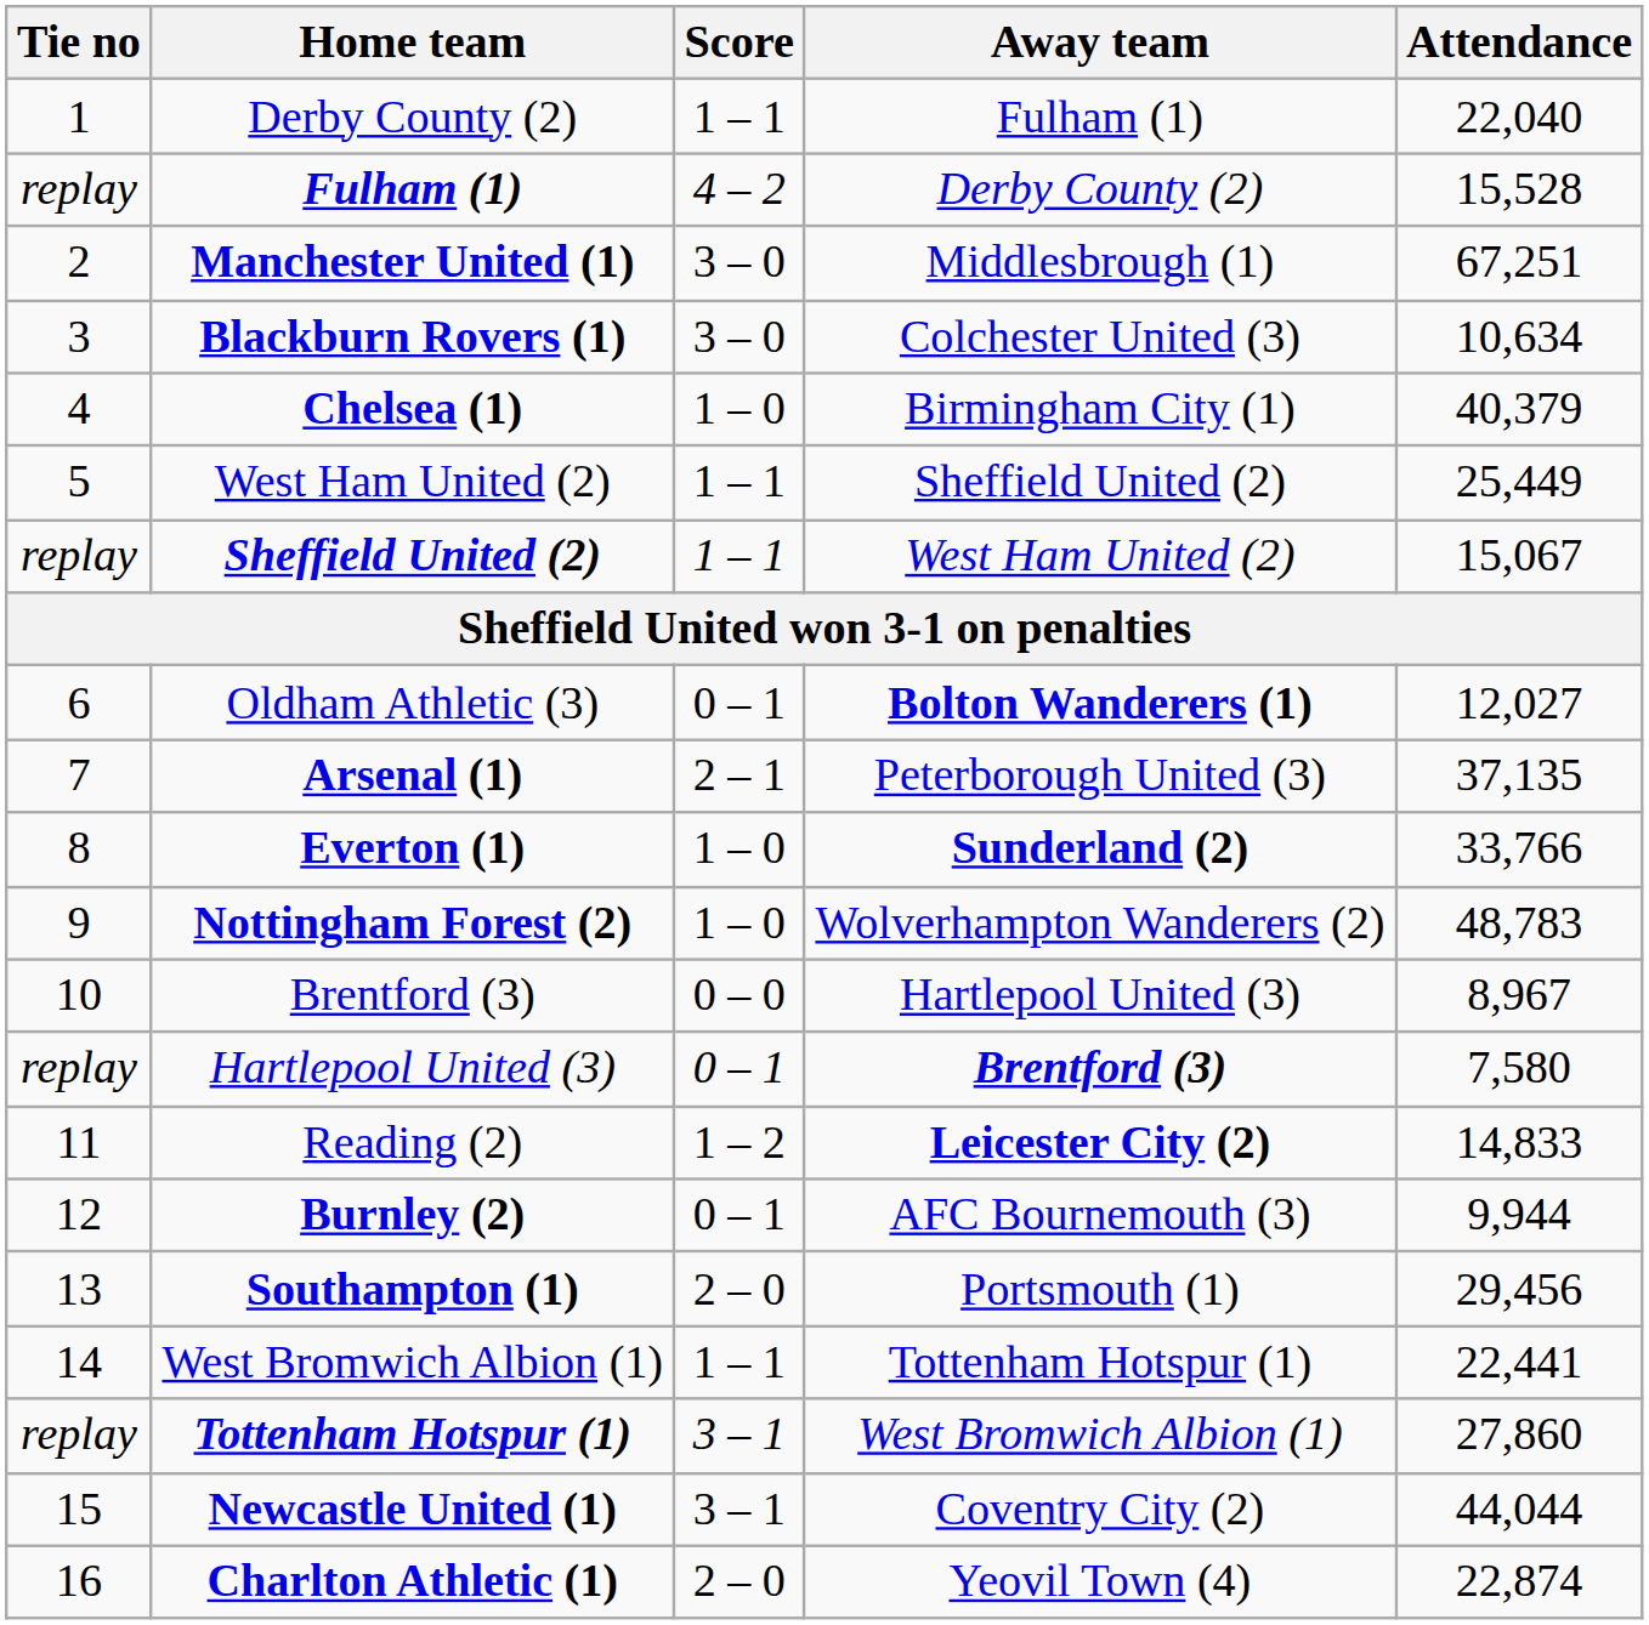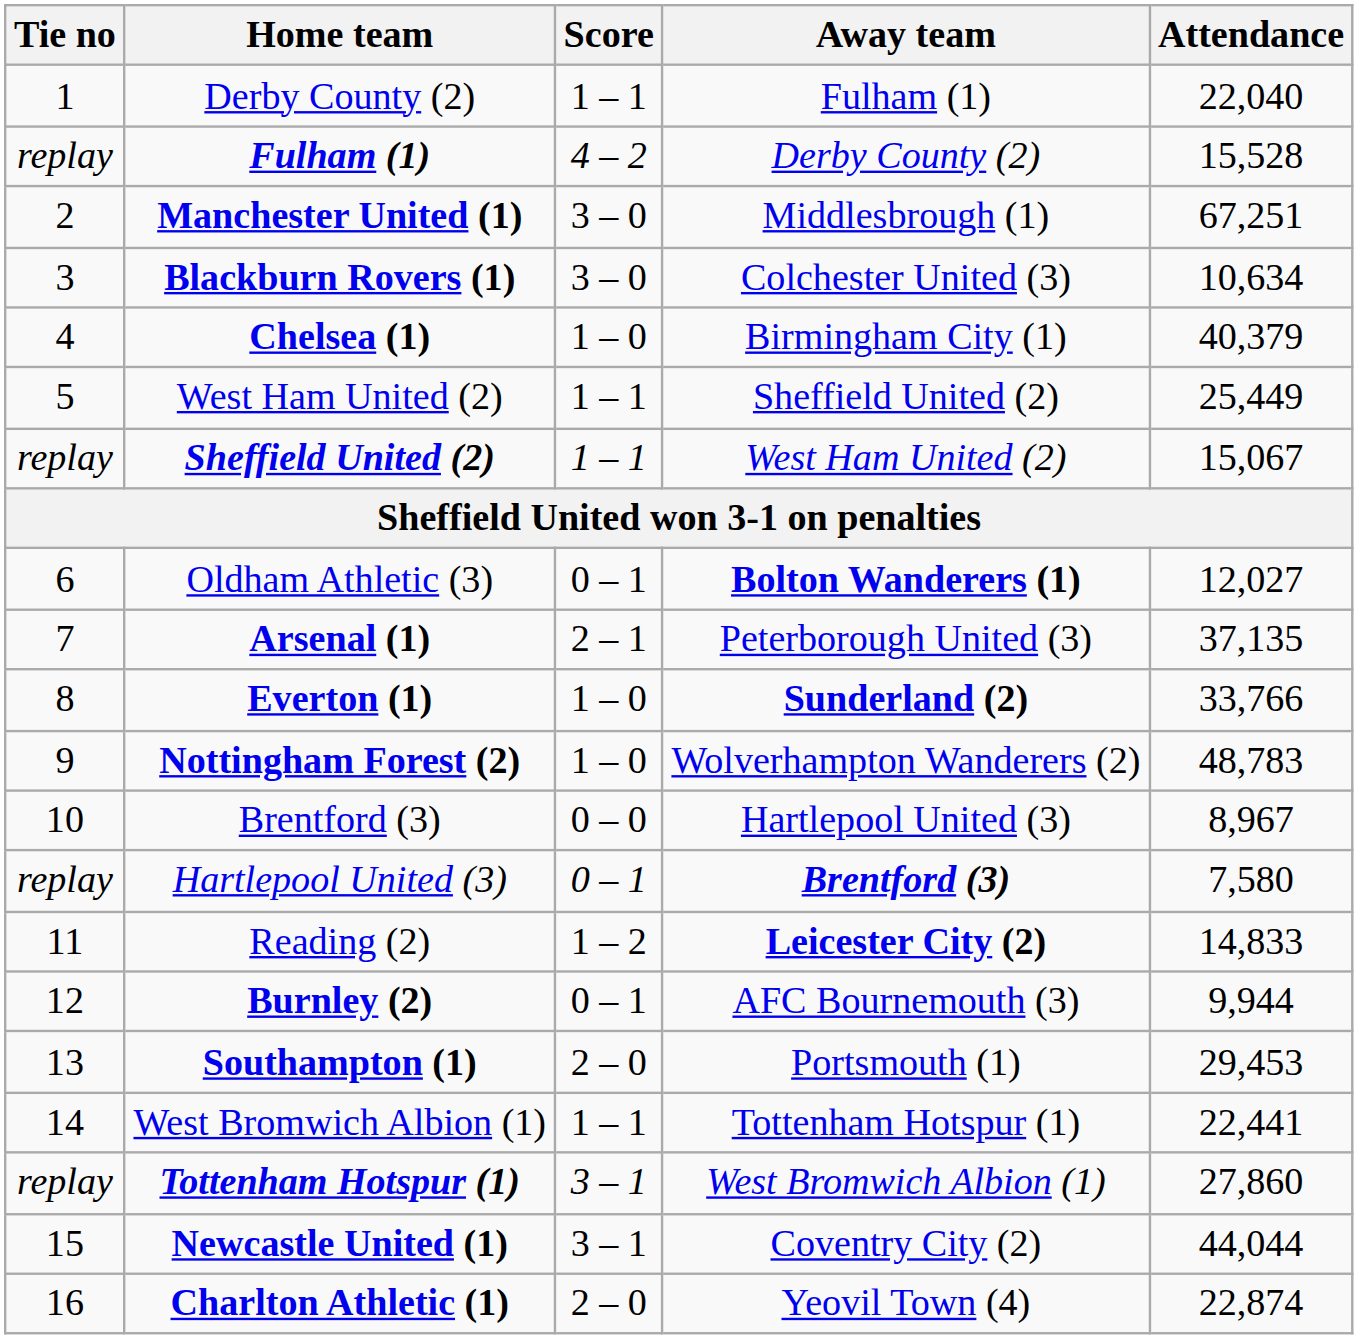 <table class="wikitable" style="text-align: center">
 <tr>
 <th>Tie no</th>
 <th>Home team</th>
 <th>Score</th>
 <th>Away team</th>
 <th>Attendance</th>
 </tr>
 <tr>
 <td>1</td>
 <td><a href='#'>Derby County</a> (2)</td>
 <td>1 – 1</td>
 <td><a href='#'>Fulham</a> (1)</td>
 <td>22,040</td>
 </tr>
 <tr>
 <td><em>replay</em></td>
 <td><strong><em><a href='#'>Fulham</a> (1)</em></strong></td>
 <td><em>4 – 2</em></td>
 <td><em><a href='#'>Derby County</a> (2)</em></td>
 <td>15,528</td>
 </tr>
 <tr>
 <td>2</td>
 <td><strong><a href='#'>Manchester United</a> (1)</strong></td>
 <td>3 – 0</td>
 <td><a href='#'>Middlesbrough</a> (1)</td>
 <td>67,251</td>
 </tr>
 <tr>
 <td>3</td>
 <td><strong><a href='#'>Blackburn Rovers</a> (1)</strong></td>
 <td>3 – 0</td>
 <td><a href='#'>Colchester United</a> (3)</td>
 <td>10,634</td>
 </tr>
 <tr>
 <td>4</td>
 <td><strong><a href='#'>Chelsea</a> (1)</strong></td>
 <td>1 – 0</td>
 <td><a href='#'>Birmingham City</a> (1)</td>
 <td>40,379</td>
 </tr>
 <tr>
 <td>5</td>
 <td><a href='#'>West Ham United</a> (2)</td>
 <td>1 – 1</td>
 <td><a href='#'>Sheffield United</a> (2)</td>
 <td>25,449</td>
 </tr>
 <tr>
 <td><em>replay</em></td>
 <td><strong><em><a href='#'>Sheffield United</a> (2)</em></strong></td>
 <td><em>1 – 1</em></td>
 <td><em><a href='#'>West Ham United</a> (2)</em></td>
 <td>15,067</td>
 </tr>
 <tr>
 <th colspan=5>Sheffield United won 3-1 on penalties</th>
 </tr>
 <tr>
 <td>6</td>
 <td><a href='#'>Oldham Athletic</a> (3)</td>
 <td>0 – 1</td>
 <td><strong><a href='#'>Bolton Wanderers</a> (1)</strong></td>
 <td>12,027</td>
 </tr>
 <tr>
 <td>7</td>
 <td><strong><a href='#'>Arsenal</a> (1)</strong></td>
 <td>2 – 1</td>
 <td><a href='#'>Peterborough United</a> (3)</td>
 <td>37,135</td>
 </tr>
 <tr>
 <td>8</td>
 <td><strong><a href='#'>Everton</a> (1)</strong></td>
 <td>1 – 0</td>
 <td><strong><a href='#'>Sunderland</a> (2)</strong></td>
 <td>33,766</td>
 </tr>
 <tr>
 <td>9</td>
 <td><strong><a href='#'>Nottingham Forest</a> (2)</strong></td>
 <td>1 – 0</td>
 <td><a href='#'>Wolverhampton Wanderers</a> (2)</td>
 <td>48,783</td>
 </tr>
 <tr>
 <td>10</td>
 <td><a href='#'>Brentford</a> (3)</td>
 <td>0 – 0</td>
 <td><a href='#'>Hartlepool United</a> (3)</td>
 <td>8,967</td>
 </tr>
 <tr>
 <td><em>replay</em></td>
 <td><em><a href='#'>Hartlepool United</a> (3)</em></td>
 <td><em>0 – 1</em></td>
 <td><strong><em><a href='#'>Brentford</a> (3)</em></strong></td>
 <td>7,580</td>
 </tr>
 <tr>
 <td>11</td>
 <td><a href='#'>Reading</a> (2)</td>
 <td>1 – 2</td>
 <td><strong><a href='#'>Leicester City</a> (2)</strong></td>
 <td>14,833</td>
 </tr>
 <tr>
 <td>12</td>
 <td><strong><a href='#'>Burnley</a> (2)</strong></td>
 <td>0 – 1</td>
 <td><a href='#'>AFC Bournemouth</a> (3)</td>
 <td>9,944</td>
 </tr>
 <tr>
 <td>13</td>
 <td><strong><a href='#'>Southampton</a> (1)</strong></td>
 <td>2 – 0</td>
 <td><a href='#'>Portsmouth</a> (1)</td>
-<td>29,456</td>
+<td>29,453</td>
 </tr>
 <tr>
 <td>14</td>
 <td><a href='#'>West Bromwich Albion</a> (1)</td>
 <td>1 – 1</td>
 <td><a href='#'>Tottenham Hotspur</a> (1)</td>
 <td>22,441</td>
 </tr>
 <tr>
 <td><em>replay</em></td>
 <td><strong><em><a href='#'>Tottenham Hotspur</a> (1)</em></strong></td>
 <td><em>3 – 1</em></td>
 <td><em><a href='#'>West Bromwich Albion</a> (1)</em></td>
 <td>27,860</td>
 </tr>
 <tr>
 <td>15</td>
 <td><strong><a href='#'>Newcastle United</a> (1)</strong></td>
 <td>3 – 1</td>
 <td><a href='#'>Coventry City</a> (2)</td>
 <td>44,044</td>
 </tr>
 <tr>
 <td>16</td>
 <td><strong><a href='#'>Charlton Athletic</a> (1)</strong></td>
 <td>2 – 0</td>
 <td><a href='#'>Yeovil Town</a> (4)</td>
 <td>22,874</td>
 </tr>
 </table>
